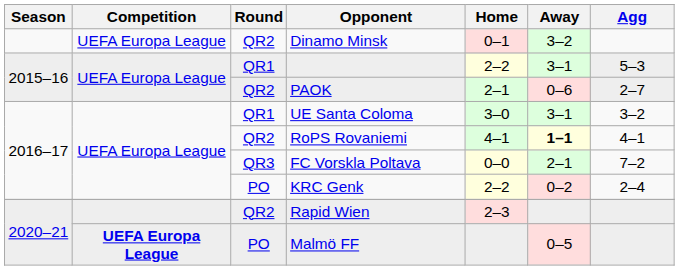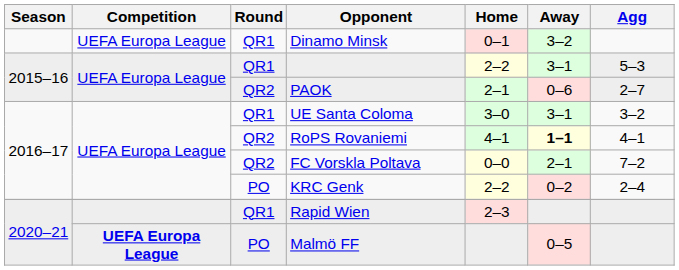 <table class="wikitable" style="font-size:95%; text-align: center;">
 <tr>
 <th width="60">Season</th>
 <th width="150">Competition</th>
 <th width="30">Round</th>
 <th width="170">Opponent</th>
 <th width="55">Home</th>
 <th width="55">Away</th>
 <th width="75"><a href='#'>Agg</a></th>
 </tr>
 <tr>
 <td></td>
 <td><a href='#'>UEFA Europa League</a></td>
-<td><a href='#'>QR2</a></td>
+<td><a href='#'>QR1</a></td>
 <td align="left"> <a href='#'>Dinamo Minsk</a></td>
 <td bgcolor="#ffdddd">0–1</td>
 <td bgcolor="#ddffdd">3–2</td>
 <td></td>
 </tr>
 <tr bgcolor=#EEEEEE>
 <td rowspan="2">2015–16</td>
 <td rowspan="2"><a href='#'>UEFA Europa League</a></td>
 <td><a href='#'>QR1</a></td>
 <td align="left"></td>
 <td bgcolor="#ffffdd">2–2</td>
 <td bgcolor="#ddffdd">3–1</td>
 <td>5–3</td>
 </tr>
 <tr bgcolor=#EEEEEE>
 <td><a href='#'>QR2</a></td>
 <td align="left"> <a href='#'>PAOK</a></td>
 <td bgcolor="#ddffdd">2–1</td>
 <td bgcolor="#ffdddd">0–6</td>
 <td>2–7</td>
 </tr>
 <tr>
 <td rowspan="4">2016–17</td>
 <td rowspan="4"><a href='#'>UEFA Europa League</a></td>
 <td><a href='#'>QR1</a></td>
 <td align="left"> <a href='#'>UE Santa Coloma</a></td>
 <td bgcolor="#ddffdd">3–0</td>
 <td bgcolor="#ddffdd">3–1</td>
 <td>3–2</td>
 </tr>
 <tr bgcolor>
 <td><a href='#'>QR2</a></td>
 <td align="left"> <a href='#'>RoPS Rovaniemi</a></td>
 <td bgcolor="#ddffdd">4–1</td>
 <td bgcolor="#ffffdd"><strong>1–1</strong></td>
 <td>4–1</td>
 </tr>
 <tr bgcolor>
-<td><a href='#'>QR3</a></td>
+<td><a href='#'>QR2</a></td>
 <td align="left"> <a href='#'>FC Vorskla Poltava</a></td>
 <td bgcolor="#ffffdd">0–0</td>
 <td bgcolor="#ddffdd">2–1</td>
 <td>7–2</td>
 </tr>
 <tr bgcolor>
 <td><a href='#'>PO</a></td>
 <td align="left"> <a href='#'>KRC Genk</a></td>
 <td bgcolor="#ffffdd">2–2</td>
 <td bgcolor="#ffdddd">0–2</td>
 <td>2–4</td>
 </tr>
 <tr>
 </tr>
 <tr bgcolor=#EEEEEE>
 <td rowspan="2"><a href='#'>2020–21</a></td>
 <td></td>
-<td><a href='#'>QR2</a></td>
+<td><a href='#'>QR1</a></td>
 <td align="left"> <a href='#'>Rapid Wien</a></td>
 <td bgcolor="#ffdddd">2–3</td>
 <td></td>
 <td></td>
 </tr>
 <tr bgcolor=#EEEEEE>
 <td rowspan="1"><strong><a href='#'>UEFA Europa League</a></strong></td>
 <td><a href='#'>PO</a></td>
 <td align="left"> <a href='#'>Malmö FF</a></td>
 <td></td>
 <td bgcolor="#ffdddd">0–5</td>
 <td></td>
 </tr>
 </table>
